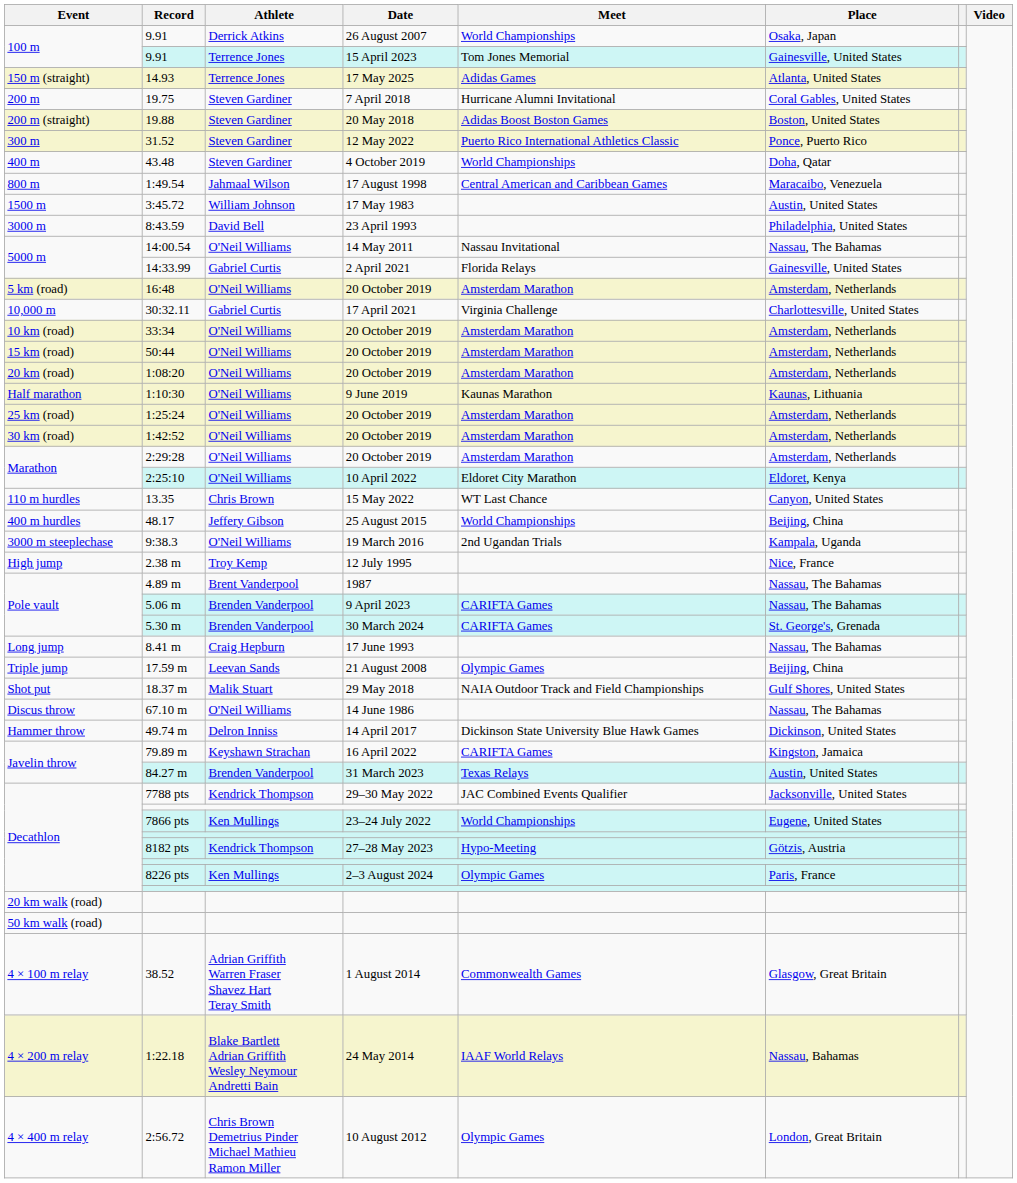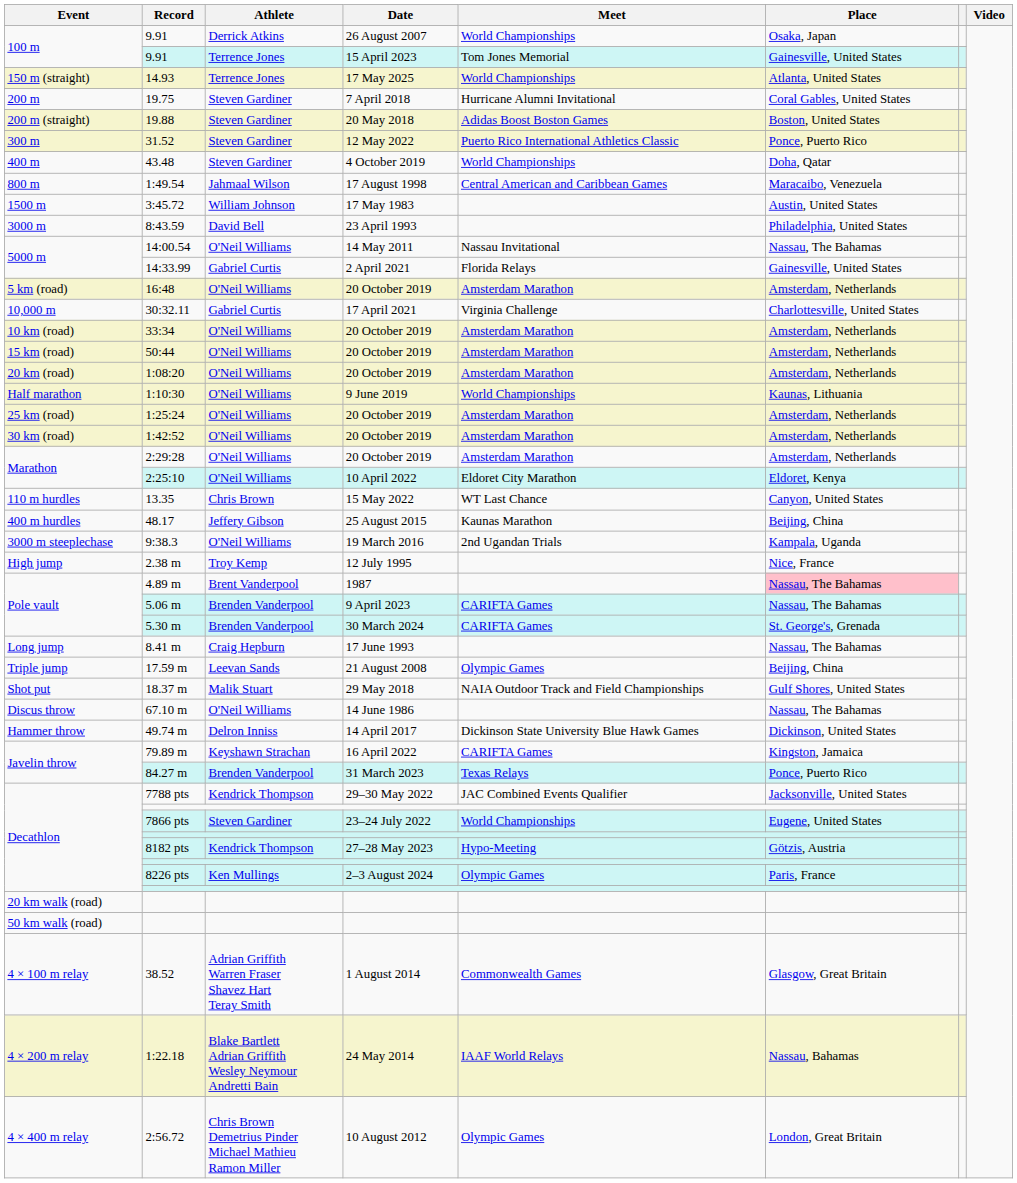 <table class="wikitable" style="font-size:95%; width: 95%;">
 <tr>
 <th>Event</th>
 <th>Record</th>
 <th>Athlete</th>
 <th>Date</th>
 <th>Meet</th>
 <th>Place</th>
 <th></th>
 <th>Video</th>
 </tr>
 <tr>
 <td rowspan=2><a href='#'>100 m</a></td>
 <td>9.91 </td>
 <td><a href='#'>Derrick Atkins</a></td>
 <td>26 August 2007</td>
 <td><a href='#'>World Championships</a></td>
 <td><a href='#'>Osaka</a>, Japan</td>
 <td></td>
 </tr>
 <tr style="background:#cef6f5;">
 <td>9.91 </td>
 <td><a href='#'>Terrence Jones</a></td>
 <td>15 April 2023</td>
 <td>Tom Jones Memorial</td>
 <td><a href='#'>Gainesville</a>, United States</td>
 <td></td>
 </tr>
 <tr style="background:#f6F5CE;">
 <td><a href='#'>150 m</a> (straight)</td>
 <td>14.93 </td>
 <td><a href='#'>Terrence Jones</a></td>
 <td>17 May 2025</td>
-<td><a href='#'>Adidas Games</a></td>
+<td><a href='#'>World Championships</a></td>
 <td><a href='#'>Atlanta</a>, United States</td>
 <td></td>
 </tr>
 <tr>
 <td><a href='#'>200 m</a></td>
 <td>19.75 </td>
 <td><a href='#'>Steven Gardiner</a></td>
 <td>7 April 2018</td>
 <td>Hurricane Alumni Invitational</td>
 <td><a href='#'>Coral Gables</a>, United States</td>
 <td></td>
 </tr>
 <tr style="background:#f6F5CE;">
 <td><a href='#'>200 m</a> (straight)</td>
 <td>19.88 </td>
 <td><a href='#'>Steven Gardiner</a></td>
 <td>20 May 2018</td>
 <td><a href='#'>Adidas Boost Boston Games</a></td>
 <td><a href='#'>Boston</a>, United States</td>
 <td></td>
 </tr>
 <tr style="background:#f6F5CE;">
 <td><a href='#'>300 m</a></td>
 <td>31.52</td>
 <td><a href='#'>Steven Gardiner</a></td>
 <td>12 May 2022</td>
 <td><a href='#'>Puerto Rico International Athletics Classic</a></td>
 <td><a href='#'>Ponce</a>, Puerto Rico</td>
 <td></td>
 </tr>
 <tr>
 <td><a href='#'>400 m</a></td>
 <td>43.48</td>
 <td><a href='#'>Steven Gardiner</a></td>
 <td>4 October 2019</td>
 <td><a href='#'>World Championships</a></td>
 <td><a href='#'>Doha</a>, Qatar</td>
 <td></td>
 </tr>
 <tr>
 <td><a href='#'>800 m</a></td>
 <td>1:49.54</td>
 <td><a href='#'>Jahmaal Wilson</a></td>
 <td>17 August 1998</td>
 <td><a href='#'>Central American and Caribbean Games</a></td>
 <td><a href='#'>Maracaibo</a>, Venezuela</td>
 <td></td>
 </tr>
 <tr>
 <td><a href='#'>1500 m</a></td>
 <td>3:45.72</td>
 <td><a href='#'>William Johnson</a></td>
 <td>17 May 1983</td>
 <td></td>
 <td><a href='#'>Austin</a>, United States</td>
 <td></td>
 </tr>
 <tr>
 <td><a href='#'>3000 m</a></td>
 <td>8:43.59</td>
 <td><a href='#'>David Bell</a></td>
 <td>23 April 1993</td>
 <td></td>
 <td><a href='#'>Philadelphia</a>, United States</td>
 <td></td>
 </tr>
 <tr>
 <td rowspan=2><a href='#'>5000 m</a></td>
 <td>14:00.54</td>
 <td><a href='#'>O'Neil Williams</a></td>
 <td>14 May 2011</td>
 <td>Nassau Invitational</td>
 <td><a href='#'>Nassau</a>, The Bahamas</td>
 <td></td>
 </tr>
 <tr>
 <td>14:33.99</td>
 <td><a href='#'>Gabriel Curtis</a></td>
 <td>2 April 2021</td>
 <td>Florida Relays</td>
 <td><a href='#'>Gainesville</a>, United States</td>
 <td></td>
 </tr>
 <tr style="background:#f6F5CE;">
 <td><a href='#'>5 km</a> (road)</td>
 <td>16:48</td>
 <td><a href='#'>O'Neil Williams</a></td>
 <td>20 October 2019</td>
 <td><a href='#'>Amsterdam Marathon</a></td>
 <td><a href='#'>Amsterdam</a>, Netherlands</td>
 <td></td>
 </tr>
 <tr>
 <td><a href='#'>10,000 m</a></td>
 <td>30:32.11</td>
 <td><a href='#'>Gabriel Curtis</a></td>
 <td>17 April 2021</td>
 <td>Virginia Challenge</td>
 <td><a href='#'>Charlottesville</a>, United States</td>
 <td></td>
 </tr>
 <tr style="background:#f6F5CE;">
 <td><a href='#'>10 km</a> (road)</td>
 <td>33:34</td>
 <td><a href='#'>O'Neil Williams</a></td>
 <td>20 October 2019</td>
 <td><a href='#'>Amsterdam Marathon</a></td>
 <td><a href='#'>Amsterdam</a>, Netherlands</td>
 <td></td>
 </tr>
 <tr style="background:#f6F5CE;">
 <td><a href='#'>15 km</a> (road)</td>
 <td>50:44</td>
 <td><a href='#'>O'Neil Williams</a></td>
 <td>20 October 2019</td>
 <td><a href='#'>Amsterdam Marathon</a></td>
 <td><a href='#'>Amsterdam</a>, Netherlands</td>
 <td></td>
 </tr>
 <tr style="background:#f6F5CE;">
 <td><a href='#'>20 km</a> (road)</td>
 <td>1:08:20</td>
 <td><a href='#'>O'Neil Williams</a></td>
 <td>20 October 2019</td>
 <td><a href='#'>Amsterdam Marathon</a></td>
 <td><a href='#'>Amsterdam</a>, Netherlands</td>
 <td></td>
 </tr>
 <tr style="background:#f6F5CE;">
 <td><a href='#'>Half marathon</a></td>
 <td>1:10:30</td>
 <td><a href='#'>O'Neil Williams</a></td>
 <td>9 June 2019</td>
-<td>Kaunas Marathon</td>
+<td><a href='#'>World Championships</a></td>
 <td><a href='#'>Kaunas</a>, Lithuania</td>
 <td></td>
 </tr>
 <tr style="background:#f6F5CE;">
 <td><a href='#'>25 km</a> (road)</td>
 <td>1:25:24</td>
 <td><a href='#'>O'Neil Williams</a></td>
 <td>20 October 2019</td>
 <td><a href='#'>Amsterdam Marathon</a></td>
 <td><a href='#'>Amsterdam</a>, Netherlands</td>
 <td></td>
 </tr>
 <tr style="background:#f6F5CE;">
 <td><a href='#'>30 km</a> (road)</td>
 <td>1:42:52</td>
 <td><a href='#'>O'Neil Williams</a></td>
 <td>20 October 2019</td>
 <td><a href='#'>Amsterdam Marathon</a></td>
 <td><a href='#'>Amsterdam</a>, Netherlands</td>
 <td></td>
 </tr>
 <tr>
 <td rowspan=2><a href='#'>Marathon</a></td>
 <td>2:29:28</td>
 <td><a href='#'>O'Neil Williams</a></td>
 <td>20 October 2019</td>
 <td><a href='#'>Amsterdam Marathon</a></td>
 <td><a href='#'>Amsterdam</a>, Netherlands</td>
 <td></td>
 </tr>
 <tr bgcolor=#CEF6F5>
 <td>2:25:10</td>
 <td><a href='#'>O'Neil Williams</a></td>
 <td>10 April 2022</td>
 <td>Eldoret City Marathon</td>
 <td><a href='#'>Eldoret</a>, Kenya</td>
 <td></td>
 </tr>
 <tr>
 <td><a href='#'>110 m hurdles</a></td>
 <td>13.35 </td>
 <td><a href='#'>Chris Brown</a></td>
 <td>15 May 2022</td>
 <td>WT Last Chance</td>
 <td><a href='#'>Canyon</a>, United States</td>
 <td></td>
 </tr>
 <tr>
 <td><a href='#'>400 m hurdles</a></td>
 <td>48.17</td>
 <td><a href='#'>Jeffery Gibson</a></td>
 <td>25 August 2015</td>
-<td><a href='#'>World Championships</a></td>
+<td>Kaunas Marathon</td>
 <td><a href='#'>Beijing</a>, China</td>
 <td></td>
 </tr>
 <tr>
 <td><a href='#'>3000 m steeplechase</a></td>
 <td>9:38.3 </td>
 <td><a href='#'>O'Neil Williams</a></td>
 <td>19 March 2016</td>
 <td>2nd Ugandan Trials</td>
 <td><a href='#'>Kampala</a>, Uganda</td>
 <td></td>
 </tr>
 <tr>
 <td><a href='#'>High jump</a></td>
 <td>2.38 m</td>
 <td><a href='#'>Troy Kemp</a></td>
 <td>12 July 1995 </td>
 <td></td>
 <td><a href='#'>Nice</a>, France </td>
 <td></td>
 </tr>
 <tr>
 <td rowspan=3><a href='#'>Pole vault</a></td>
 <td>4.89 m</td>
 <td><a href='#'>Brent Vanderpool</a></td>
 <td>1987</td>
 <td></td>
-<td><a href='#'>Nassau</a>, The Bahamas</td>
+<td style="background: pink;"><a href='#'>Nassau</a>, The Bahamas</td>
 <td></td>
 </tr>
 <tr style="background:#cef6f5;">
 <td>5.06 m</td>
 <td><a href='#'>Brenden Vanderpool</a></td>
 <td>9 April 2023</td>
 <td><a href='#'>CARIFTA Games</a></td>
 <td><a href='#'>Nassau</a>, The Bahamas</td>
 <td></td>
 </tr>
 <tr style="background:#cef6f5;">
 <td>5.30 m</td>
 <td><a href='#'>Brenden Vanderpool</a></td>
 <td>30 March 2024</td>
 <td><a href='#'>CARIFTA Games</a></td>
 <td><a href='#'>St. George's</a>, Grenada</td>
 <td></td>
 </tr>
 <tr>
 <td><a href='#'>Long jump</a></td>
 <td>8.41 m </td>
 <td><a href='#'>Craig Hepburn</a></td>
 <td>17 June 1993</td>
 <td></td>
 <td><a href='#'>Nassau</a>, The Bahamas</td>
 <td></td>
 </tr>
 <tr>
 <td><a href='#'>Triple jump</a></td>
 <td>17.59 m </td>
 <td><a href='#'>Leevan Sands</a></td>
 <td>21 August 2008</td>
 <td><a href='#'>Olympic Games</a></td>
 <td><a href='#'>Beijing</a>, China</td>
 <td></td>
 </tr>
 <tr>
 <td><a href='#'>Shot put</a></td>
 <td>18.37 m</td>
 <td><a href='#'>Malik Stuart</a></td>
 <td>29 May 2018</td>
 <td>NAIA Outdoor Track and Field Championships</td>
 <td><a href='#'>Gulf Shores</a>, United States</td>
 <td></td>
 </tr>
 <tr>
 <td><a href='#'>Discus throw</a></td>
 <td>67.10 m</td>
 <td><a href='#'>O'Neil Williams</a></td>
 <td>14 June 1986</td>
 <td></td>
 <td><a href='#'>Nassau</a>, The Bahamas</td>
 <td></td>
 </tr>
 <tr>
 <td><a href='#'>Hammer throw</a></td>
 <td>49.74 m</td>
 <td><a href='#'>Delron Inniss</a></td>
 <td>14 April 2017</td>
 <td>Dickinson State University Blue Hawk Games</td>
 <td><a href='#'>Dickinson</a>, United States</td>
 <td></td>
 </tr>
 <tr>
 <td rowspan=2><a href='#'>Javelin throw</a></td>
 <td>79.89 m</td>
 <td><a href='#'>Keyshawn Strachan</a></td>
 <td>16 April 2022</td>
 <td><a href='#'>CARIFTA Games</a></td>
 <td><a href='#'>Kingston</a>, Jamaica</td>
 <td></td>
 </tr>
 <tr style="background:#cef6f5;">
 <td>84.27 m</td>
 <td><a href='#'>Brenden Vanderpool</a></td>
 <td>31 March 2023</td>
 <td><a href='#'>Texas Relays</a></td>
-<td><a href='#'>Austin</a>, United States</td>
+<td><a href='#'>Ponce</a>, Puerto Rico</td>
 <td></td>
 </tr>
 <tr>
 <td rowspan=8><a href='#'>Decathlon</a></td>
 <td>7788 pts</td>
 <td><a href='#'>Kendrick Thompson</a></td>
 <td>29–30 May 2022</td>
 <td>JAC Combined Events Qualifier</td>
 <td><a href='#'>Jacksonville</a>, United States</td>
 <td></td>
 </tr>
 <tr>
 <td colspan=5></td>
 <td></td>
 </tr>
 <tr bgcolor=#CEF6F5>
 <td>7866 pts</td>
-<td><a href='#'>Ken Mullings</a></td>
+<td><a href='#'>Steven Gardiner</a></td>
 <td>23–24 July 2022</td>
 <td><a href='#'>World Championships</a></td>
 <td><a href='#'>Eugene</a>, United States</td>
 <td></td>
 </tr>
 <tr bgcolor=#CEF6F5>
 <td colspan=5></td>
 <td></td>
 </tr>
 <tr style="background:#cef6f5;">
 <td>8182 pts</td>
 <td><a href='#'>Kendrick Thompson</a></td>
 <td>27–28 May 2023</td>
 <td><a href='#'>Hypo-Meeting</a></td>
 <td><a href='#'>Götzis</a>, Austria</td>
 <td></td>
 </tr>
 <tr style="background:#cef6f5;">
 <td colspan=5></td>
 <td></td>
 </tr>
 <tr bgcolor=#CEF6F5>
 <td>8226 pts</td>
 <td><a href='#'>Ken Mullings</a></td>
 <td>2–3 August 2024</td>
 <td><a href='#'>Olympic Games</a></td>
 <td><a href='#'>Paris</a>, France</td>
 <td></td>
 </tr>
 <tr bgcolor=#CEF6F5>
 <td colspan=5></td>
 <td></td>
 </tr>
 <tr>
 <td><a href='#'>20 km walk</a> (road)</td>
 <td></td>
 <td></td>
 <td></td>
 <td></td>
 <td></td>
 <td></td>
 </tr>
 <tr>
 <td><a href='#'>50 km walk</a> (road)</td>
 <td></td>
 <td></td>
 <td></td>
 <td></td>
 <td></td>
 <td></td>
 </tr>
 <tr>
 <td><a href='#'>4 × 100 m relay</a></td>
 <td>38.52</td>
 <td><br><a href='#'>Adrian Griffith</a><br><a href='#'>Warren Fraser</a><br><a href='#'>Shavez Hart</a><br><a href='#'>Teray Smith</a></td>
 <td>1 August 2014</td>
 <td><a href='#'>Commonwealth Games</a></td>
 <td><a href='#'>Glasgow</a>, Great Britain</td>
 <td></td>
 </tr>
 <tr style="background:#f6F5CE;">
 <td><a href='#'>4 × 200 m relay</a></td>
 <td>1:22.18</td>
 <td><br><a href='#'>Blake Bartlett</a><br><a href='#'>Adrian Griffith</a><br><a href='#'>Wesley Neymour</a><br><a href='#'>Andretti Bain</a></td>
 <td>24 May 2014</td>
 <td><a href='#'>IAAF World Relays</a></td>
 <td><a href='#'>Nassau</a>, Bahamas</td>
 <td></td>
 </tr>
 <tr>
 <td><a href='#'>4 × 400 m relay</a></td>
 <td>2:56.72</td>
 <td><br><a href='#'>Chris Brown</a><br><a href='#'>Demetrius Pinder</a><br><a href='#'>Michael Mathieu</a><br><a href='#'>Ramon Miller</a></td>
 <td>10 August 2012</td>
 <td><a href='#'>Olympic Games</a></td>
 <td><a href='#'>London</a>, Great Britain</td>
 <td></td>
 </tr>
 </table>
